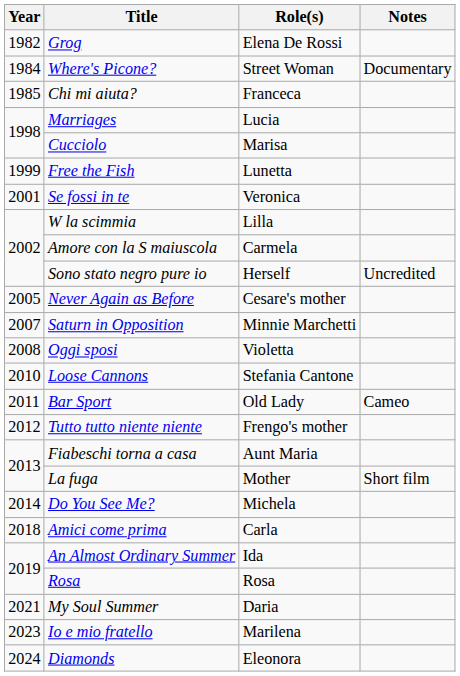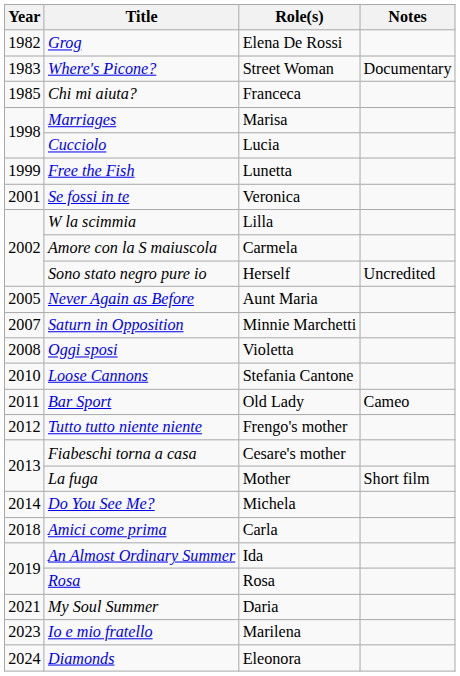 <table class="wikitable plainrowheaders sortable">
 <tr>
 <th scope="col">Year</th>
 <th scope="col">Title</th>
 <th scope="col">Role(s)</th>
 <th scope="col" class="unsortable">Notes</th>
 </tr>
 <tr>
 <td>1982</td>
 <td><em><a href='#'>Grog</a></em></td>
 <td>Elena De Rossi</td>
 <td></td>
 </tr>
 <tr>
-<td>1984</td>
+<td>1983</td>
 <td><em><a href='#'>Where's Picone?</a></em></td>
 <td>Street Woman</td>
 <td>Documentary</td>
 </tr>
 <tr>
 <td>1985</td>
 <td><em>Chi mi aiuta?</em></td>
 <td>Franceca</td>
 <td></td>
 </tr>
 <tr>
 <td rowspan=2>1998</td>
 <td><em><a href='#'>Marriages</a></em></td>
-<td>Lucia</td>
+<td>Marisa</td>
 <td></td>
 </tr>
 <tr>
 <td><em><a href='#'>Cucciolo</a></em></td>
-<td>Marisa</td>
+<td>Lucia</td>
 <td></td>
 </tr>
 <tr>
 <td>1999</td>
 <td><em><a href='#'>Free the Fish</a></em></td>
 <td>Lunetta</td>
 <td></td>
 </tr>
 <tr>
 <td>2001</td>
 <td><em><a href='#'>Se fossi in te</a></em></td>
 <td>Veronica</td>
 <td></td>
 </tr>
 <tr>
 <td rowspan=3>2002</td>
 <td><em>W la scimmia</em></td>
 <td>Lilla</td>
 <td></td>
 </tr>
 <tr>
 <td><em>Amore con la S maiuscola</em></td>
 <td>Carmela</td>
 <td></td>
 </tr>
 <tr>
 <td><em>Sono stato negro pure io</em></td>
 <td>Herself</td>
 <td>Uncredited</td>
 </tr>
 <tr>
 <td>2005</td>
 <td><em><a href='#'>Never Again as Before</a></em></td>
-<td>Cesare's mother</td>
+<td>Aunt Maria</td>
 <td></td>
 </tr>
 <tr>
 <td>2007</td>
 <td><em><a href='#'>Saturn in Opposition</a></em></td>
 <td>Minnie Marchetti</td>
 <td></td>
 </tr>
 <tr>
 <td>2008</td>
 <td><em><a href='#'>Oggi sposi</a></em></td>
 <td>Violetta</td>
 <td></td>
 </tr>
 <tr>
 <td>2010</td>
 <td><em><a href='#'>Loose Cannons</a></em></td>
 <td>Stefania Cantone</td>
 <td></td>
 </tr>
 <tr>
 <td>2011</td>
 <td><em><a href='#'>Bar Sport</a></em></td>
 <td>Old Lady</td>
 <td>Cameo</td>
 </tr>
 <tr>
 <td>2012</td>
 <td><em><a href='#'>Tutto tutto niente niente</a></em></td>
 <td>Frengo's mother</td>
 <td></td>
 </tr>
 <tr>
 <td rowspan=2>2013</td>
 <td><em>Fiabeschi torna a casa</em></td>
-<td>Aunt Maria</td>
+<td>Cesare's mother</td>
 <td></td>
 </tr>
 <tr>
 <td><em>La fuga</em></td>
 <td>Mother</td>
 <td>Short film</td>
 </tr>
 <tr>
 <td>2014</td>
 <td><em><a href='#'>Do You See Me?</a></em></td>
 <td>Michela</td>
 <td></td>
 </tr>
 <tr>
 <td>2018</td>
 <td><em><a href='#'>Amici come prima</a></em></td>
 <td>Carla</td>
 <td></td>
 </tr>
 <tr>
 <td rowspan=2>2019</td>
 <td><em><a href='#'>An Almost Ordinary Summer</a></em></td>
 <td>Ida</td>
 <td></td>
 </tr>
 <tr>
 <td><em><a href='#'>Rosa</a></em></td>
 <td>Rosa</td>
 <td></td>
 </tr>
 <tr>
 <td>2021</td>
 <td><em>My Soul Summer</em></td>
 <td>Daria</td>
 <td></td>
 </tr>
 <tr>
 <td>2023</td>
 <td><em><a href='#'>Io e mio fratello</a></em></td>
 <td>Marilena</td>
 <td></td>
 </tr>
 <tr>
 <td>2024</td>
 <td><em><a href='#'>Diamonds</a></em></td>
 <td>Eleonora</td>
 <td></td>
 </tr>
 </table>
